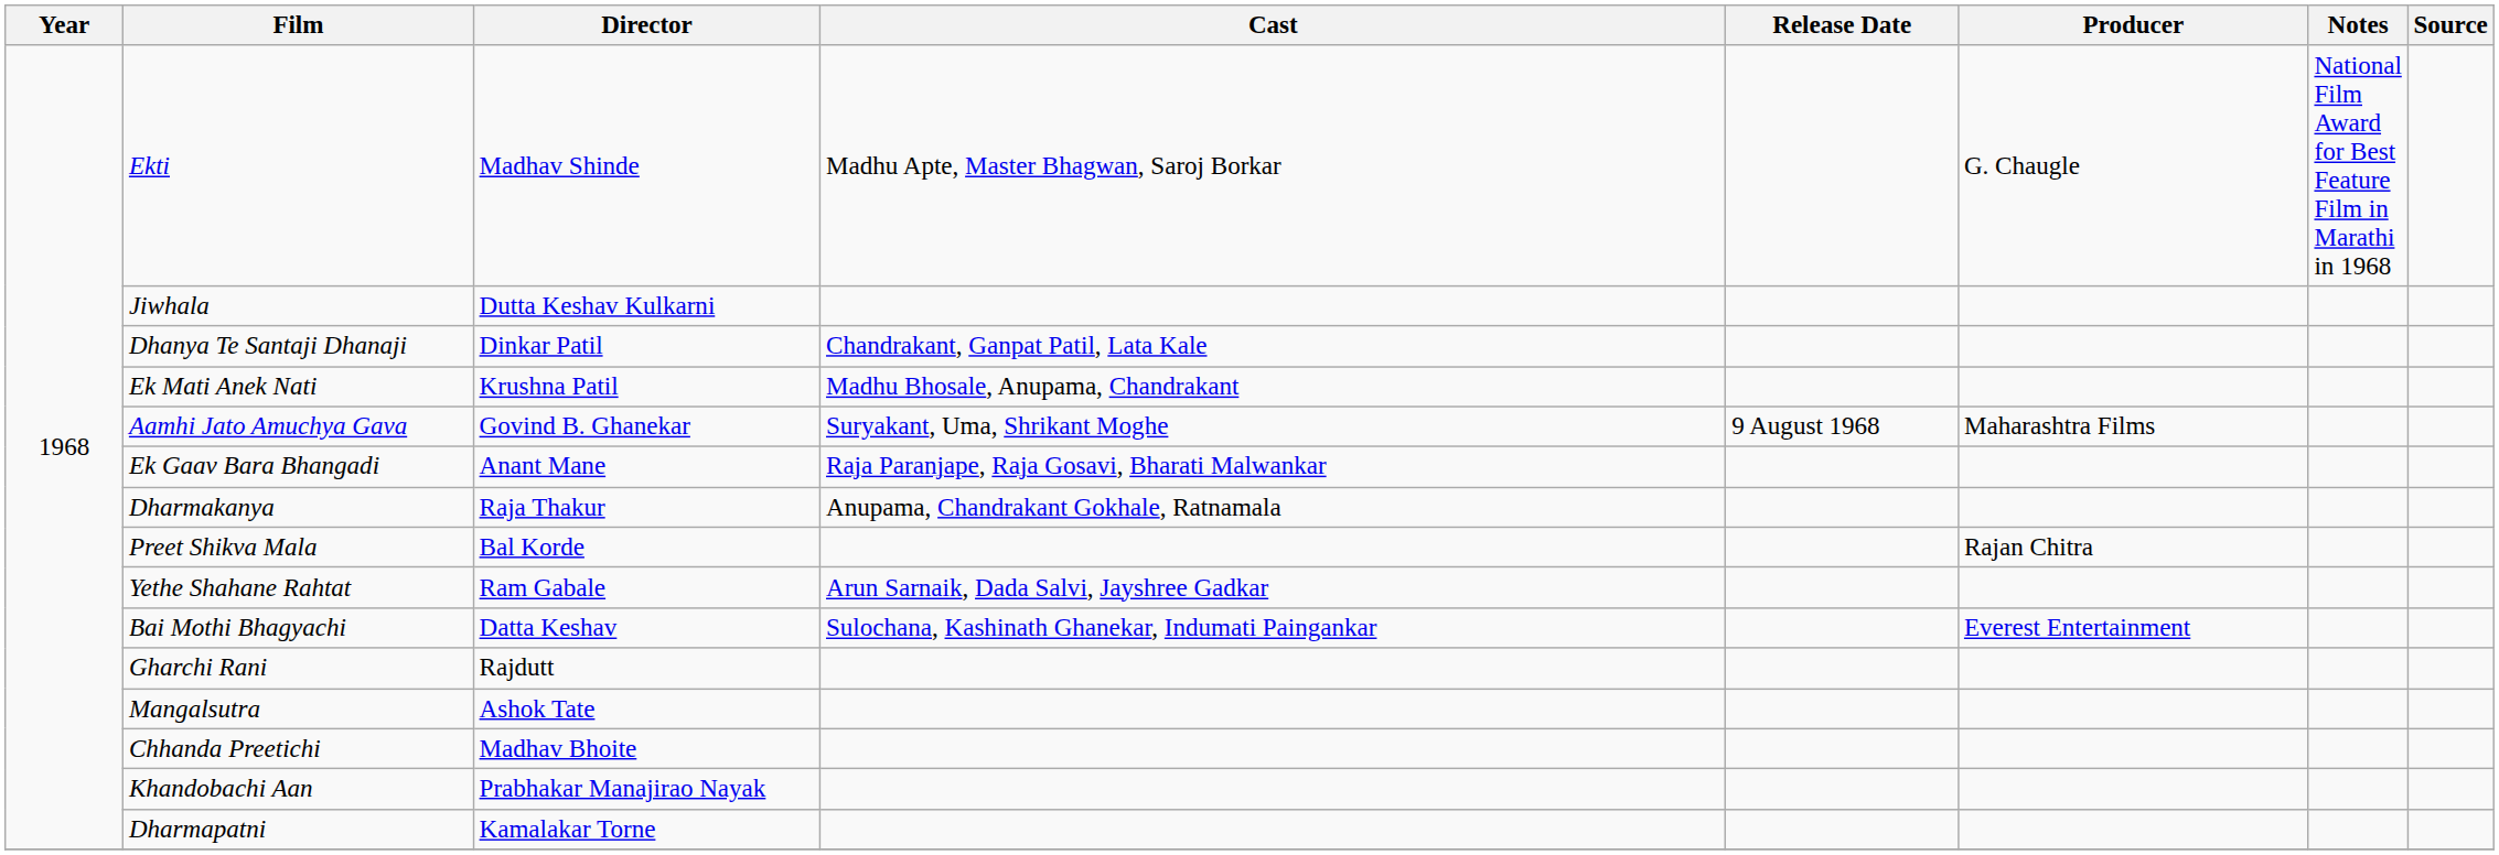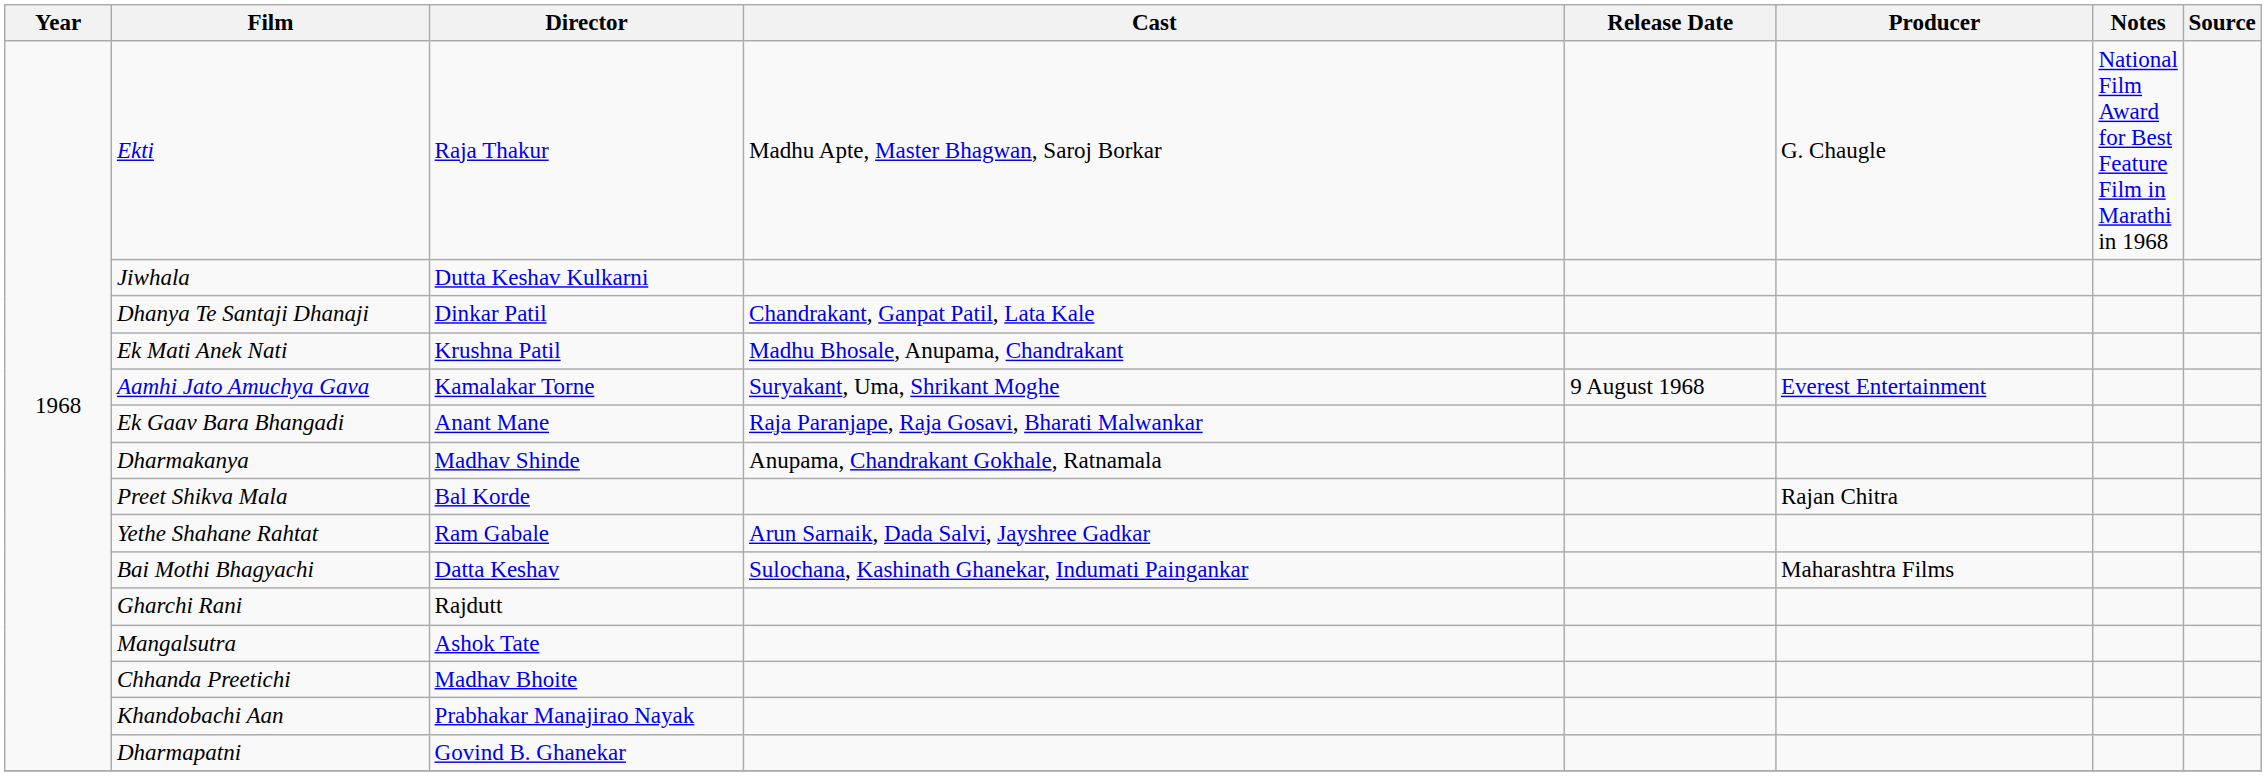 <table class ="wikitable sortable collapsible">
 <tr>
 <th style="width: 05%;">Year</th>
 <th style="width: 15%;">Film</th>
 <th style="width: 15%;">Director</th>
 <th style="width: 40%;" class="unsortable">Cast</th>
 <th style="width: 10%;">Release Date</th>
 <th style="width: 15%;" class="unsortable">Producer</th>
 <th style="width: 15%;" class="unsortable">Notes</th>
 <th style="width: 15%;" class="unsortable">Source</th>
 </tr>
 <tr>
 <td rowspan=15 align="center">1968</td>
 <td><em><a href='#'>Ekti</a></em></td>
-<td><a href='#'>Madhav Shinde</a></td>
+<td><a href='#'>Raja Thakur</a></td>
 <td>Madhu Apte, <a href='#'>Master Bhagwan</a>, Saroj Borkar</td>
 <td></td>
 <td>G. Chaugle</td>
 <td><a href='#'>National Film Award for Best Feature Film in Marathi</a> in 1968</td>
 <td></td>
 </tr>
 <tr>
 <td><em>Jiwhala</em></td>
 <td><a href='#'>Dutta Keshav Kulkarni</a></td>
 <td></td>
 <td></td>
 <td></td>
 <td></td>
 <td></td>
 </tr>
 <tr>
 <td><em>Dhanya Te Santaji Dhanaji</em></td>
 <td><a href='#'>Dinkar Patil</a></td>
 <td><a href='#'>Chandrakant</a>, <a href='#'>Ganpat Patil</a>, <a href='#'>Lata Kale</a></td>
 <td></td>
 <td></td>
 <td></td>
 <td></td>
 </tr>
 <tr>
 <td><em>Ek Mati Anek Nati</em></td>
 <td><a href='#'>Krushna Patil</a></td>
 <td><a href='#'>Madhu Bhosale</a>, Anupama, <a href='#'>Chandrakant</a></td>
 <td></td>
 <td></td>
 <td></td>
 <td></td>
 </tr>
 <tr>
 <td><em><a href='#'>Aamhi Jato Amuchya Gava</a></em></td>
-<td><a href='#'>Govind B. Ghanekar</a></td>
+<td><a href='#'>Kamalakar Torne</a></td>
 <td><a href='#'>Suryakant</a>, Uma, <a href='#'>Shrikant Moghe</a></td>
 <td>9 August 1968</td>
-<td>Maharashtra Films</td>
+<td><a href='#'>Everest Entertainment</a></td>
 <td></td>
 <td></td>
 </tr>
 <tr>
 <td><em>Ek Gaav Bara Bhangadi</em></td>
 <td><a href='#'>Anant Mane</a></td>
 <td><a href='#'>Raja Paranjape</a>, <a href='#'>Raja Gosavi</a>, <a href='#'>Bharati Malwankar</a></td>
 <td></td>
 <td></td>
 <td></td>
 <td></td>
 </tr>
 <tr>
 <td><em>Dharmakanya</em></td>
-<td><a href='#'>Raja Thakur</a></td>
+<td><a href='#'>Madhav Shinde</a></td>
 <td>Anupama, <a href='#'>Chandrakant Gokhale</a>, Ratnamala</td>
 <td></td>
 <td></td>
 <td></td>
 <td></td>
 </tr>
 <tr>
 <td><em>Preet Shikva Mala</em></td>
 <td><a href='#'>Bal Korde</a></td>
 <td></td>
 <td></td>
 <td>Rajan Chitra</td>
 <td></td>
 <td></td>
 </tr>
 <tr>
 <td><em>Yethe Shahane Rahtat</em></td>
 <td><a href='#'>Ram Gabale</a></td>
 <td><a href='#'>Arun Sarnaik</a>, <a href='#'>Dada Salvi</a>, <a href='#'>Jayshree Gadkar</a></td>
 <td></td>
 <td></td>
 <td></td>
 <td></td>
 </tr>
 <tr>
 <td><em>Bai Mothi Bhagyachi</em></td>
 <td><a href='#'>Datta Keshav</a></td>
 <td><a href='#'>Sulochana</a>, <a href='#'>Kashinath Ghanekar</a>, <a href='#'>Indumati Paingankar</a></td>
 <td></td>
-<td><a href='#'>Everest Entertainment</a></td>
+<td>Maharashtra Films</td>
 <td></td>
 <td></td>
 </tr>
 <tr>
 <td><em>Gharchi Rani </em></td>
 <td>Rajdutt</td>
 <td></td>
 <td></td>
 <td></td>
 <td></td>
 <td></td>
 </tr>
 <tr>
 <td><em>Mangalsutra</em></td>
 <td><a href='#'>Ashok Tate</a></td>
 <td></td>
 <td></td>
 <td></td>
 <td></td>
 <td></td>
 </tr>
 <tr>
 <td><em>Chhanda Preetichi</em></td>
 <td><a href='#'>Madhav Bhoite</a></td>
 <td></td>
 <td></td>
 <td></td>
 <td></td>
 <td></td>
 </tr>
 <tr>
 <td><em>Khandobachi Aan</em></td>
 <td><a href='#'>Prabhakar Manajirao Nayak</a></td>
 <td></td>
 <td></td>
 <td></td>
 <td></td>
 <td></td>
 </tr>
 <tr>
 <td><em>Dharmapatni </em></td>
-<td><a href='#'>Kamalakar Torne</a></td>
+<td><a href='#'>Govind B. Ghanekar</a></td>
 <td></td>
 <td></td>
 <td></td>
 <td></td>
 <td></td>
 </tr>
 <tr>
 </tr>
 </table>
